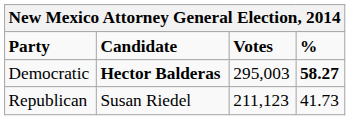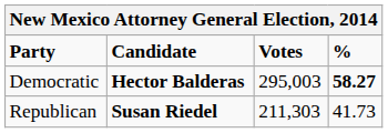 <table class="wikitable">
 <tr>
 <th colspan="4">New Mexico Attorney General Election, 2014</th>
 </tr>
 <tr>
 <td><strong>Party</strong></td>
 <td><strong>Candidate</strong></td>
 <td><strong>Votes</strong></td>
 <td><strong>%</strong></td>
 </tr>
 <tr>
 <td>Democratic</td>
 <td><strong>Hector Balderas</strong></td>
 <td>295,003</td>
 <td><strong>58.27</strong></td>
 </tr>
 <tr>
 <td>Republican</td>
-<td>Susan Riedel</td>
-<td>211,123</td>
+<td><strong>Susan Riedel</strong></td>
+<td>211,303</td>
 <td>41.73</td>
 </tr>
 </table>
